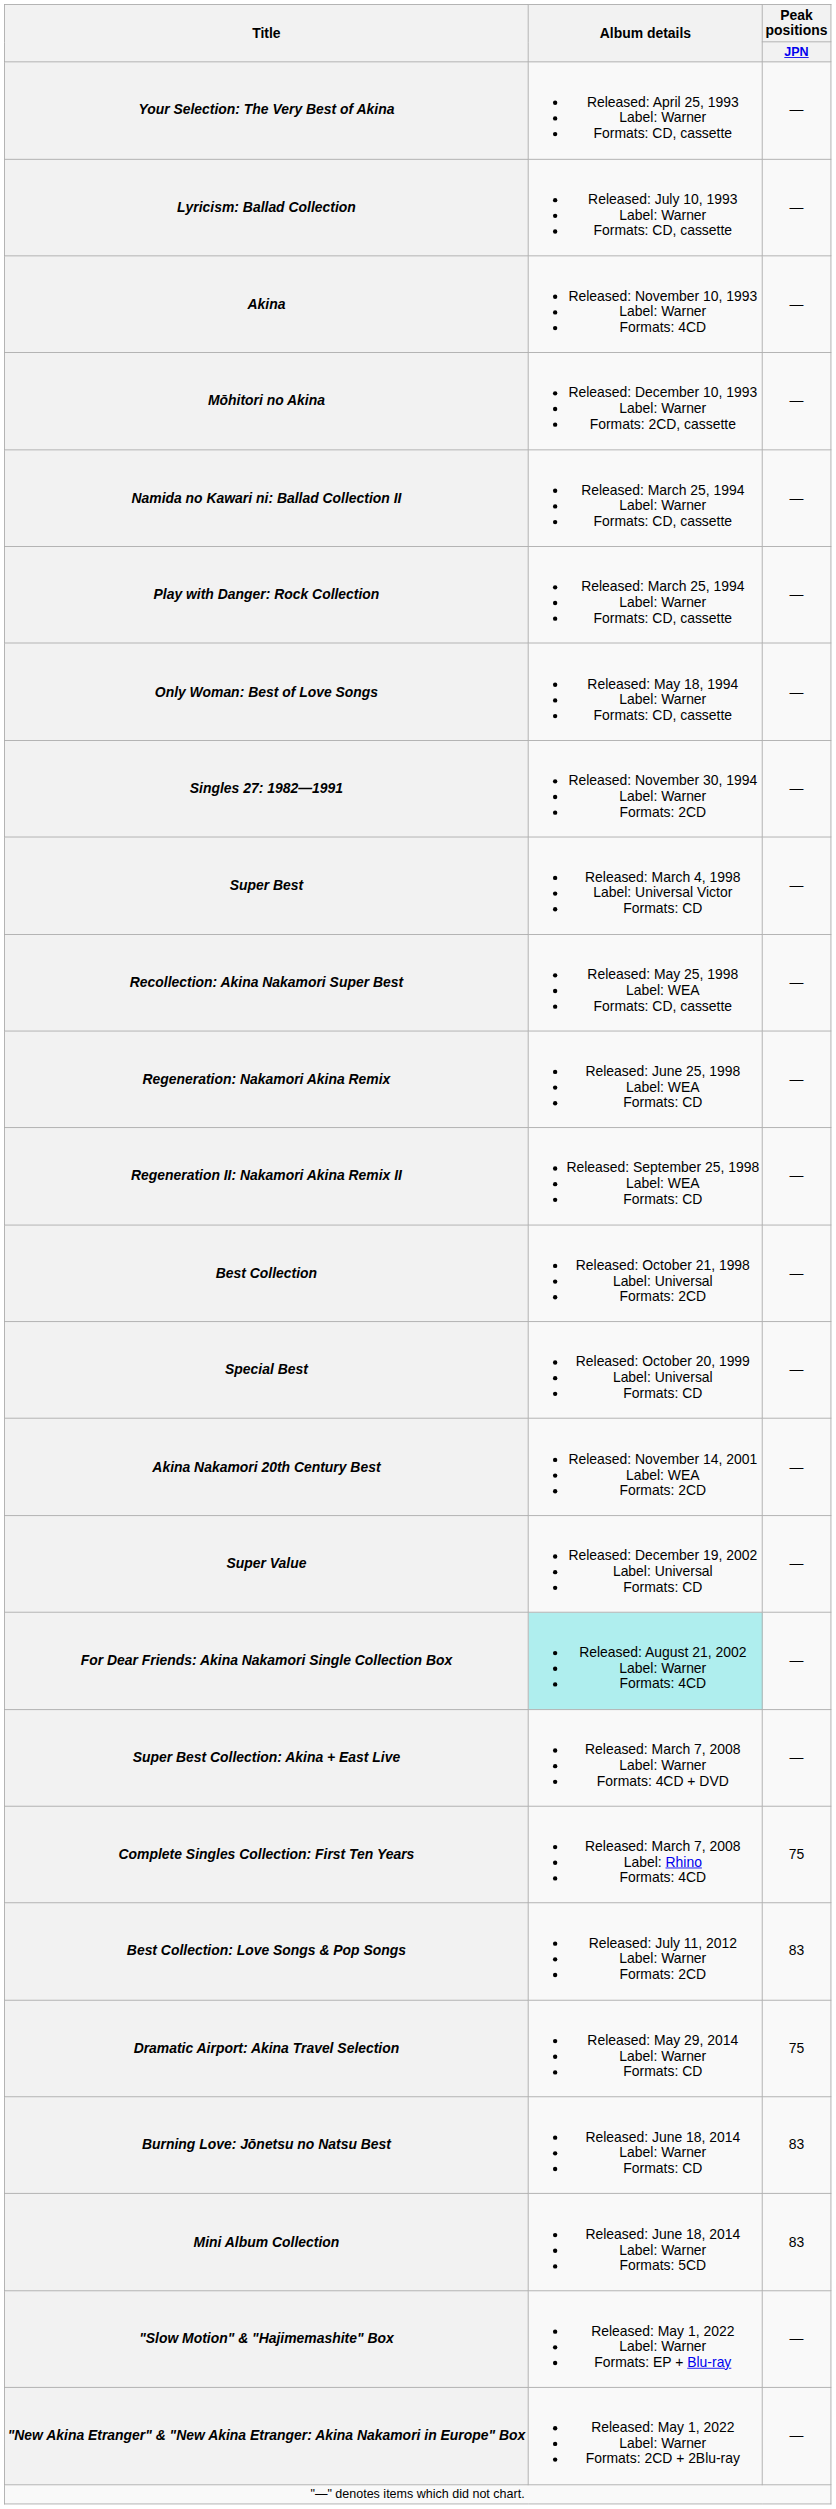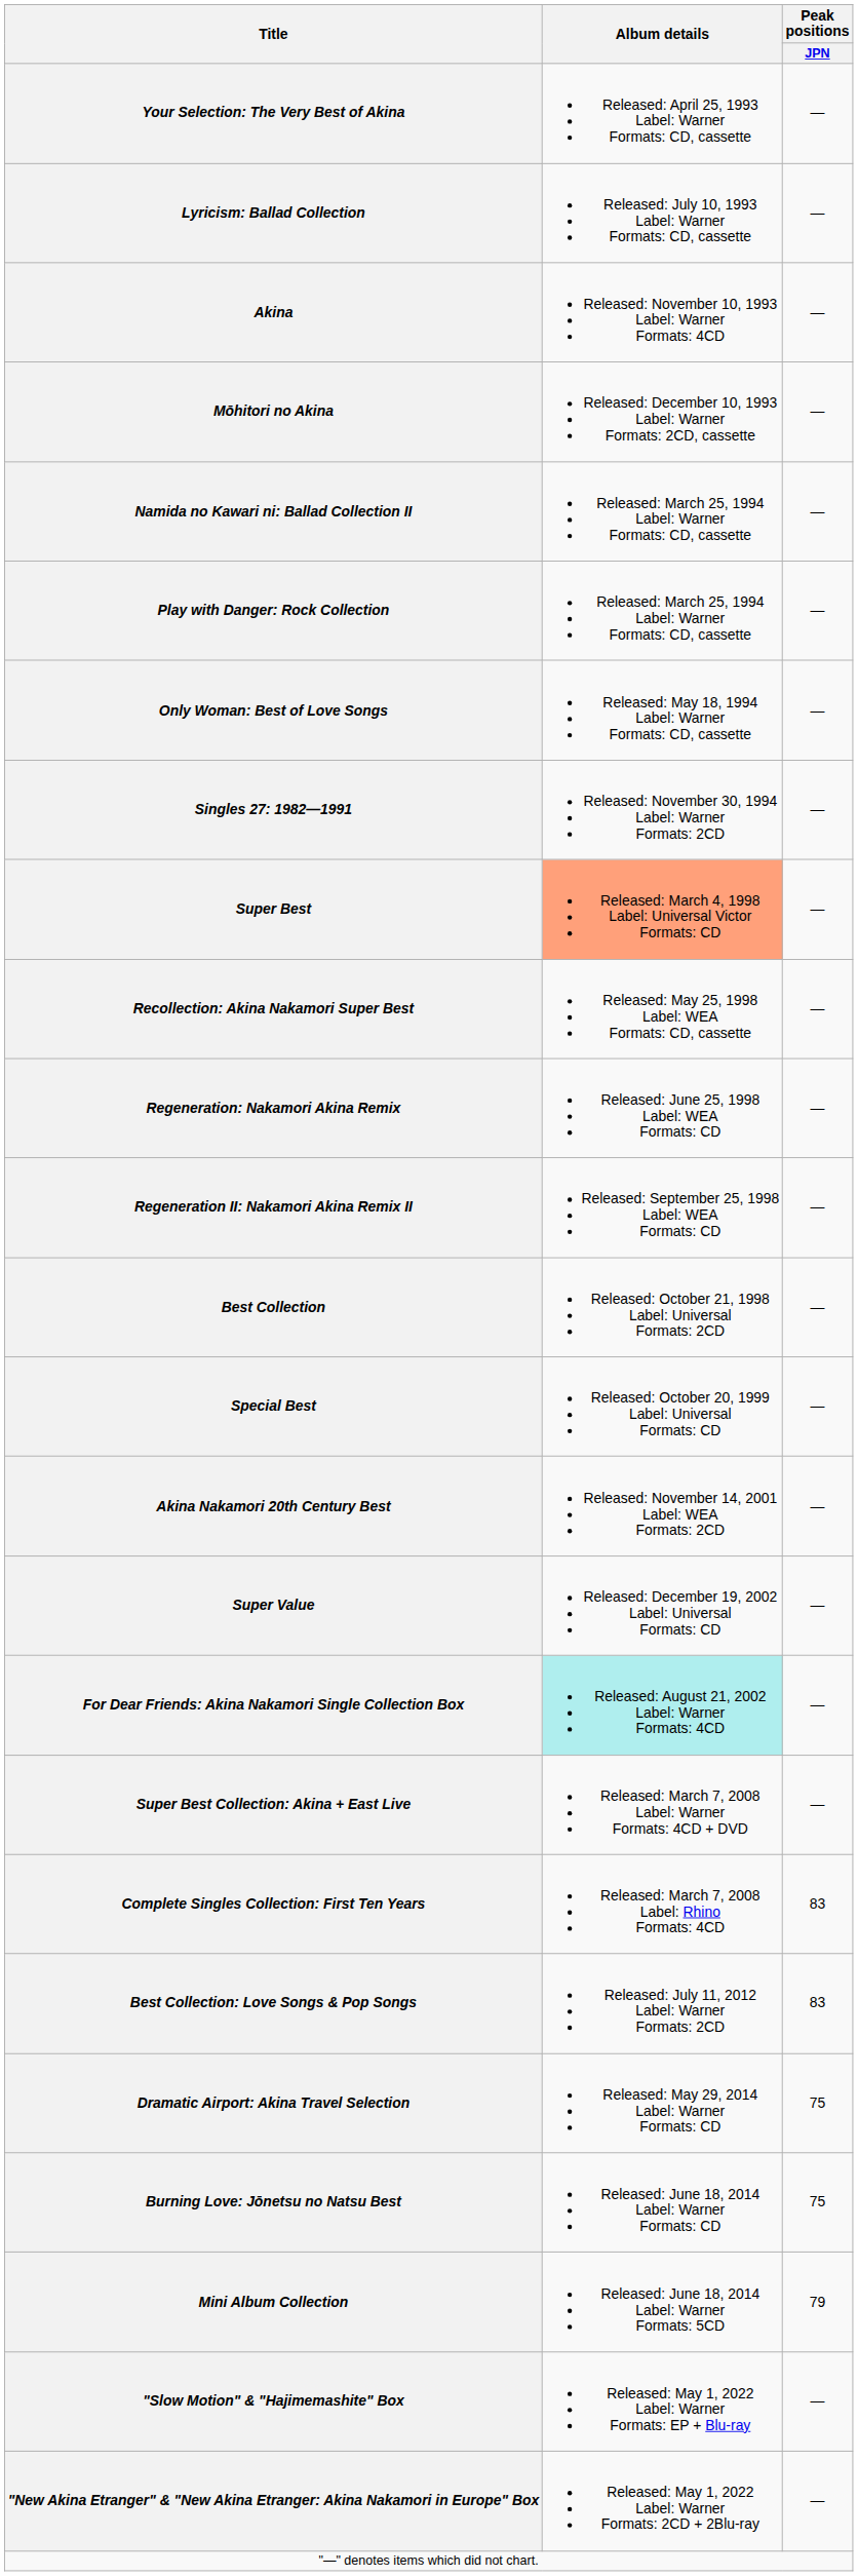 <table class="wikitable plainrowheaders" style="text-align:center;">
 <tr>
 <th rowspan="2">Title</th>
 <th rowspan="2">Album details</th>
 <th colspan="1">Peak positions</th>
 </tr>
 <tr>
 <th style="width:3em;font-size:90%"><a href='#'>JPN</a><br></th>
 </tr>
 <tr>
 <th scope="row"><em>Your Selection: The Very Best of Akina</em></th>
 <td><br><ul><li>Released: April 25, 1993</li><li>Label: Warner</li><li>Formats: CD, cassette</li></ul></td>
 <td>—</td>
 </tr>
 <tr>
 <th scope="row"><em>Lyricism: Ballad Collection</em></th>
 <td><br><ul><li>Released: July 10, 1993</li><li>Label: Warner</li><li>Formats: CD, cassette</li></ul></td>
 <td>—</td>
 </tr>
 <tr>
 <th scope="row"><em>Akina</em></th>
 <td><br><ul><li>Released: November 10, 1993</li><li>Label: Warner</li><li>Formats: 4CD</li></ul></td>
 <td>—</td>
 </tr>
 <tr>
 <th scope="row"><em>Mōhitori no Akina</em></th>
 <td><br><ul><li>Released: December 10, 1993</li><li>Label: Warner</li><li>Formats: 2CD, cassette</li></ul></td>
 <td>—</td>
 </tr>
 <tr>
 <th scope="row"><em>Namida no Kawari ni: Ballad Collection II</em></th>
 <td><br><ul><li>Released: March 25, 1994</li><li>Label: Warner</li><li>Formats: CD, cassette</li></ul></td>
 <td>—</td>
 </tr>
 <tr>
 <th scope="row"><em>Play with Danger: Rock Collection</em></th>
 <td><br><ul><li>Released: March 25, 1994</li><li>Label: Warner</li><li>Formats: CD, cassette</li></ul></td>
 <td>—</td>
 </tr>
 <tr>
 <th scope="row"><em>Only Woman: Best of Love Songs</em></th>
 <td><br><ul><li>Released: May 18, 1994</li><li>Label: Warner</li><li>Formats: CD, cassette</li></ul></td>
 <td>—</td>
 </tr>
 <tr>
 <th scope="row"><em>Singles 27: 1982—1991</em></th>
 <td><br><ul><li>Released: November 30, 1994</li><li>Label: Warner</li><li>Formats: 2CD</li></ul></td>
 <td>—</td>
 </tr>
 <tr>
 <th scope="row"><em>Super Best</em></th>
-<td><br><ul><li>Released: March 4, 1998</li><li>Label: Universal Victor</li><li>Formats: CD</li></ul></td>
+<td style="background: lightsalmon;"><br><ul><li>Released: March 4, 1998</li><li>Label: Universal Victor</li><li>Formats: CD</li></ul></td>
 <td>—</td>
 </tr>
 <tr>
 <th scope="row"><em>Recollection: Akina Nakamori Super Best</em></th>
 <td><br><ul><li>Released: May 25, 1998</li><li>Label: WEA</li><li>Formats: CD, cassette</li></ul></td>
 <td>—</td>
 </tr>
 <tr>
 <th scope="row"><em>Regeneration: Nakamori Akina Remix</em></th>
 <td><br><ul><li>Released: June 25, 1998</li><li>Label: WEA</li><li>Formats: CD</li></ul></td>
 <td>—</td>
 </tr>
 <tr>
 <th scope="row"><em>Regeneration II: Nakamori Akina Remix II</em></th>
 <td><br><ul><li>Released: September 25, 1998</li><li>Label: WEA</li><li>Formats: CD</li></ul></td>
 <td>—</td>
 </tr>
 <tr>
 <th scope="row"><em>Best Collection</em></th>
 <td><br><ul><li>Released: October 21, 1998</li><li>Label: Universal</li><li>Formats: 2CD</li></ul></td>
 <td>—</td>
 </tr>
 <tr>
 <th scope="row"><em>Special Best</em></th>
 <td><br><ul><li>Released: October 20, 1999</li><li>Label: Universal</li><li>Formats: CD</li></ul></td>
 <td>—</td>
 </tr>
 <tr>
 <th scope="row"><em>Akina Nakamori 20th Century Best</em></th>
 <td><br><ul><li>Released: November 14, 2001</li><li>Label: WEA</li><li>Formats: 2CD</li></ul></td>
 <td>—</td>
 </tr>
 <tr>
 <th scope="row"><em>Super Value</em></th>
 <td><br><ul><li>Released: December 19, 2002</li><li>Label: Universal</li><li>Formats: CD</li></ul></td>
 <td>—</td>
 </tr>
 <tr>
 <th scope="row"><em>For Dear Friends: Akina Nakamori Single Collection Box</em></th>
 <td style="background: paleturquoise;"><br><ul><li>Released: August 21, 2002</li><li>Label: Warner</li><li>Formats: 4CD</li></ul></td>
 <td>—</td>
 </tr>
 <tr>
 <th scope="row"><em>Super Best Collection: Akina + East Live</em></th>
 <td><br><ul><li>Released: March 7, 2008</li><li>Label: Warner</li><li>Formats: 4CD + DVD</li></ul></td>
 <td>—</td>
 </tr>
 <tr>
 <th scope="row"><em>Complete Singles Collection: First Ten Years</em></th>
 <td><br><ul><li>Released: March 7, 2008</li><li>Label: <a href='#'>Rhino</a></li><li>Formats: 4CD</li></ul></td>
-<td>75</td>
+<td>83</td>
 </tr>
 <tr>
 <th scope="row"><em>Best Collection: Love Songs & Pop Songs</em></th>
 <td><br><ul><li>Released: July 11, 2012</li><li>Label: Warner</li><li>Formats: 2CD</li></ul></td>
 <td>83</td>
 </tr>
 <tr>
 <th scope="row"><em>Dramatic Airport: Akina Travel Selection</em></th>
 <td><br><ul><li>Released: May 29, 2014</li><li>Label: Warner</li><li>Formats: CD</li></ul></td>
 <td>75</td>
 </tr>
 <tr>
 <th scope="row"><em>Burning Love: Jōnetsu no Natsu Best</em></th>
 <td><br><ul><li>Released: June 18, 2014</li><li>Label: Warner</li><li>Formats: CD</li></ul></td>
-<td>83</td>
+<td>75</td>
 </tr>
 <tr>
 <th scope="row"><em>Mini Album Collection</em></th>
 <td><br><ul><li>Released: June 18, 2014</li><li>Label: Warner</li><li>Formats: 5CD</li></ul></td>
-<td>83</td>
+<td>79</td>
 </tr>
 <tr>
 <th scope="row"><em>"Slow Motion" & "Hajimemashite" Box</em></th>
 <td><br><ul><li>Released: May 1, 2022</li><li>Label: Warner</li><li>Formats: EP + <a href='#'>Blu-ray</a></li></ul></td>
 <td>—</td>
 </tr>
 <tr>
 <th scope="row"><em>"New Akina Etranger" & "New Akina Etranger: Akina Nakamori in Europe" Box</em></th>
 <td><br><ul><li>Released: May 1, 2022</li><li>Label: Warner</li><li>Formats: 2CD + 2Blu-ray</li></ul></td>
 <td>—</td>
 </tr>
 <tr>
 <td colspan="11" align="center" style="font-size:90%;">"—" denotes items which did not chart.</td>
 </tr>
 </table>
